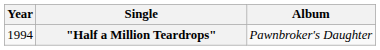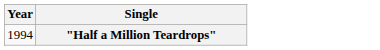 <table class="wikitable plainrowheaders">
 <tr>
 <th>Year</th>
 <th style="width:16em;">Single</th>
-<th>Album</th>
 </tr>
 <tr>
 <td>1994</td>
 <th scope="row">"Half a Million Teardrops"</th>
-<td><em>Pawnbroker's Daughter</em> </td>
 </tr>
 </table>
